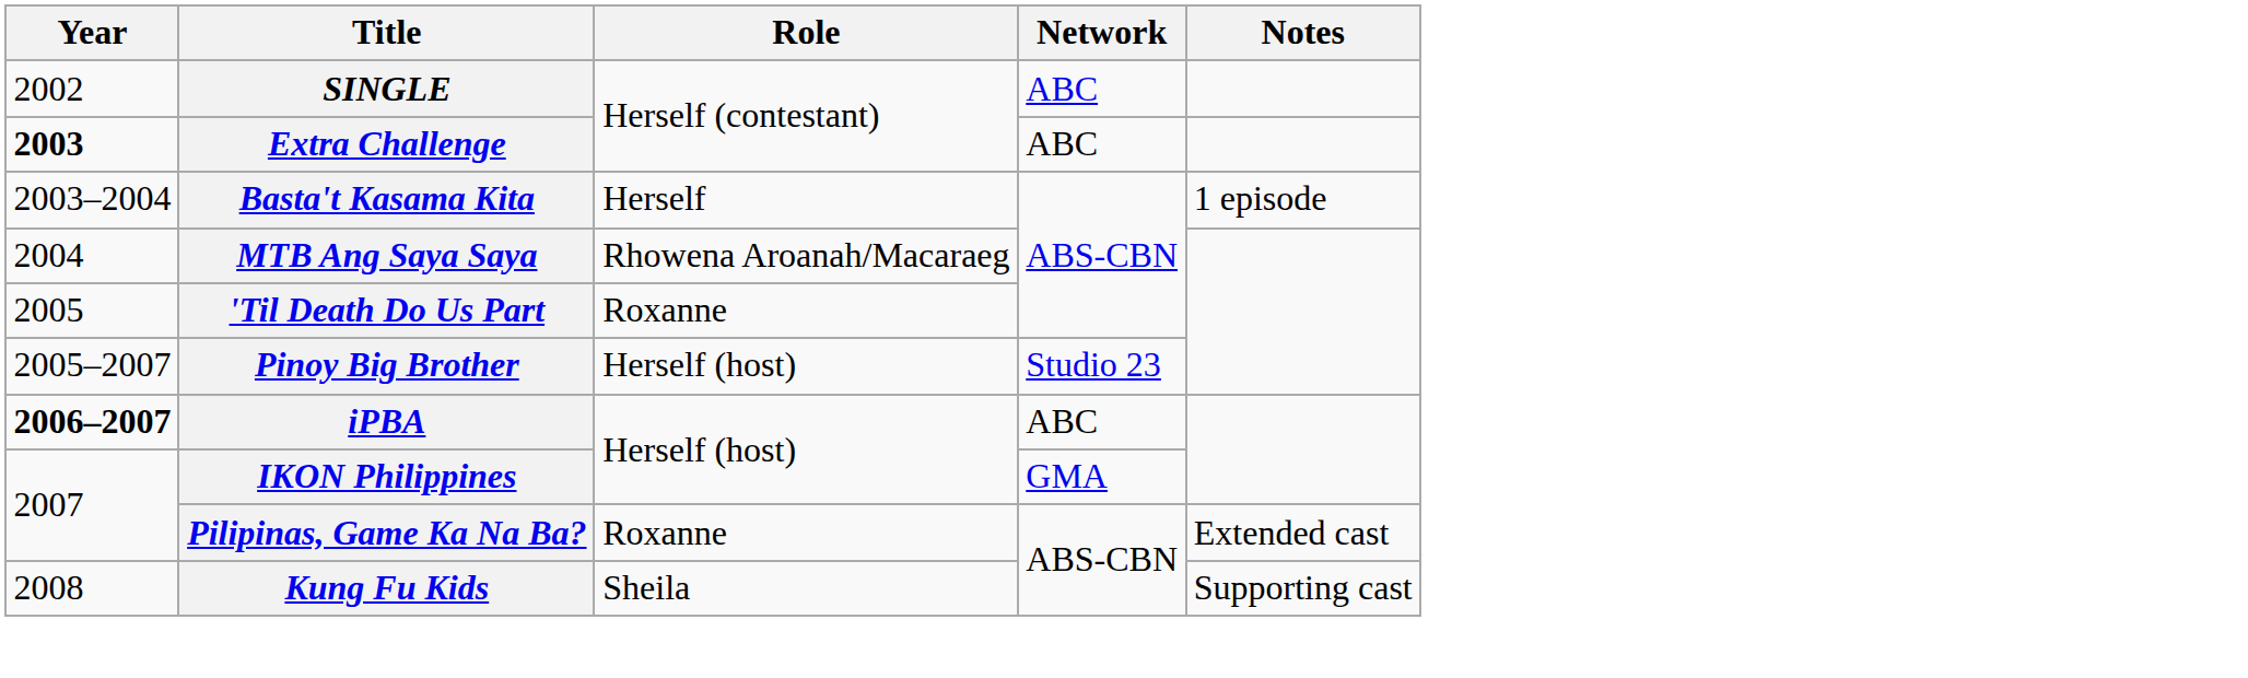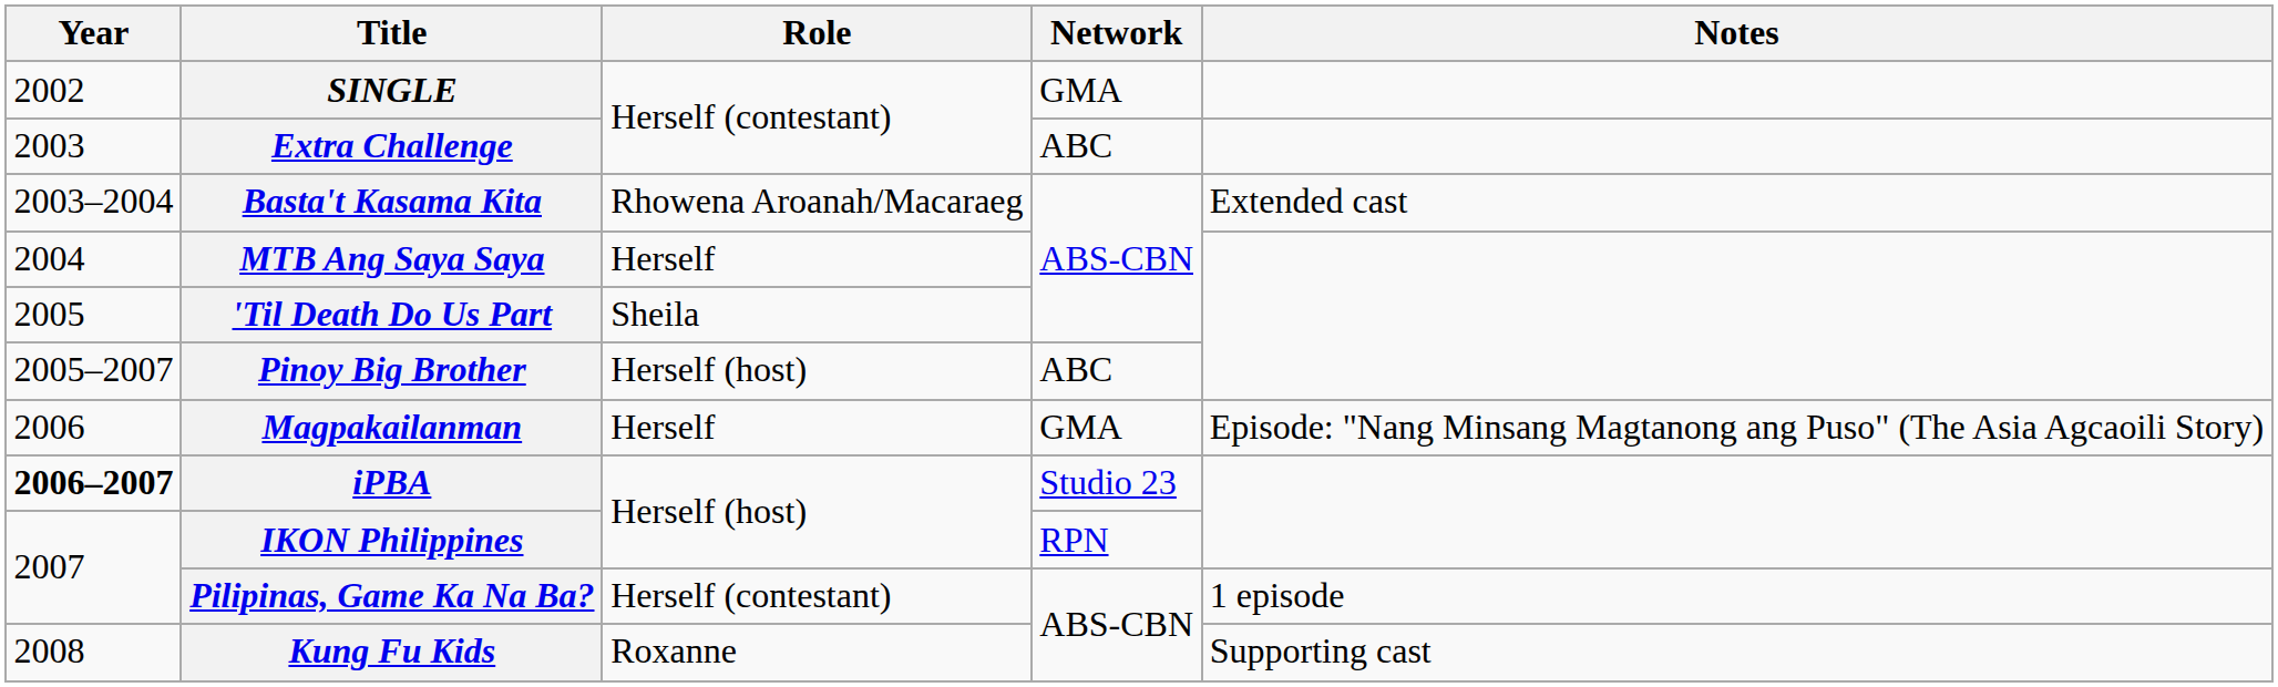 <table class="wikitable sortable plainrowheaders">
 <tr>
 <th scope="col">Year</th>
 <th scope="col">Title</th>
 <th scope="col">Role</th>
 <th scope="col">Network</th>
 <th scope="col" class=unsortable>Notes</th>
 </tr>
 <tr>
 <td>2002</td>
 <th scope="row"><em>SINGLE</em></th>
 <td rowspan="2">Herself (contestant)</td>
-<td><a href='#'>ABC</a></td>
+<td>GMA</td>
 <td></td>
 </tr>
 <tr>
-<td><strong>2003</strong></td>
+<td>2003</td>
 <th scope="row"><em><a href='#'>Extra Challenge</a></em></th>
 <td>ABC</td>
 <td align="center"></td>
 </tr>
 <tr>
 <td>2003–2004</td>
 <th scope="row"><em><a href='#'>Basta't Kasama Kita</a></em></th>
-<td>Herself</td>
+<td>Rhowena Aroanah/Macaraeg</td>
 <td rowspan="3"><a href='#'>ABS-CBN</a></td>
-<td>1 episode</td>
+<td>Extended cast</td>
 </tr>
 <tr>
 <td>2004</td>
 <th scope="row"><em><a href='#'>MTB Ang Saya Saya</a></em></th>
-<td>Rhowena Aroanah/Macaraeg</td>
+<td>Herself</td>
 <td rowspan="3"></td>
 </tr>
 <tr>
 <td>2005</td>
 <th scope="row"><em><a href='#'>'Til Death Do Us Part</a></em></th>
-<td>Roxanne</td>
+<td>Sheila</td>
 </tr>
 <tr>
 <td>2005–2007</td>
 <th scope="row"><em><a href='#'>Pinoy Big Brother</a></em></th>
 <td>Herself (host)</td>
-<td><a href='#'>Studio 23</a></td>
+<td>ABC</td>
+</tr>
+<tr>
+<td>2006</td>
+<th scope="row"><em><a href='#'>Magpakailanman</a></em></th>
+<td>Herself</td>
+<td>GMA</td>
+<td>Episode: "Nang Minsang Magtanong ang Puso" (The Asia Agcaoili Story)</td>
 </tr>
 <tr>
 <td><strong>2006–2007</strong></td>
 <th scope="row"><em><a href='#'>iPBA</a></em></th>
 <td rowspan="2">Herself (host)</td>
-<td>ABC</td>
+<td><a href='#'>Studio 23</a></td>
 <td rowspan="2"></td>
 </tr>
 <tr>
 <td rowspan="2">2007</td>
 <th scope="row"><em><a href='#'>IKON Philippines</a></em></th>
-<td><a href='#'>GMA</a></td>
+<td><a href='#'>RPN</a></td>
 </tr>
 <tr>
 <th scope="row"><em><a href='#'>Pilipinas, Game Ka Na Ba?</a></em></th>
-<td>Roxanne</td>
+<td>Herself (contestant)</td>
 <td rowspan="2">ABS-CBN</td>
-<td>Extended cast</td>
+<td>1 episode</td>
 </tr>
 <tr>
 <td>2008</td>
 <th scope="row"><em><a href='#'>Kung Fu Kids</a></em></th>
-<td>Sheila</td>
+<td>Roxanne</td>
 <td>Supporting cast</td>
 </tr>
 <tr>
 </tr>
 </table>
